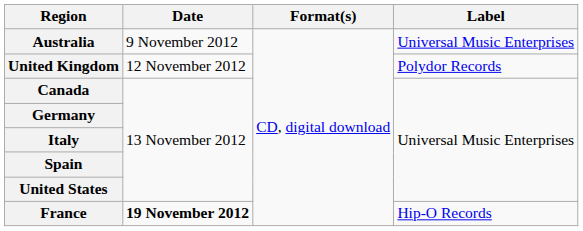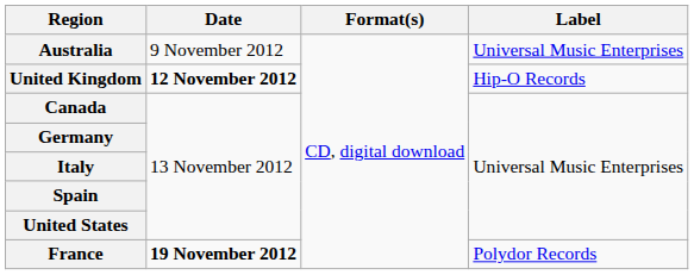 <table class="wikitable plainrowheaders">
 <tr>
 <th scope="col">Region</th>
 <th scope="col">Date</th>
 <th scope="col">Format(s)</th>
 <th scope="col">Label</th>
 </tr>
 <tr>
 <th scope="row">Australia</th>
 <td>9 November 2012</td>
 <td rowspan="8"><a href='#'>CD</a>, <a href='#'>digital download</a></td>
 <td><a href='#'>Universal Music Enterprises</a></td>
 </tr>
 <tr>
 <th scope="row">United Kingdom</th>
-<td>12 November 2012</td>
-<td><a href='#'>Polydor Records</a></td>
+<td><strong>12 November 2012</strong></td>
+<td><a href='#'>Hip-O Records</a></td>
 </tr>
 <tr>
 <th scope="row">Canada</th>
 <td rowspan="5">13 November 2012</td>
 <td rowspan="5">Universal Music Enterprises</td>
 </tr>
 <tr>
 <th scope="row">Germany</th>
 </tr>
 <tr>
 <th scope="row">Italy</th>
 </tr>
 <tr>
 <th scope="row">Spain</th>
 </tr>
 <tr>
 <th scope="row">United States</th>
 </tr>
 <tr>
 <th scope="row">France</th>
 <td><strong>19 November 2012</strong></td>
-<td><a href='#'>Hip-O Records</a></td>
+<td><a href='#'>Polydor Records</a></td>
 </tr>
 </table>
